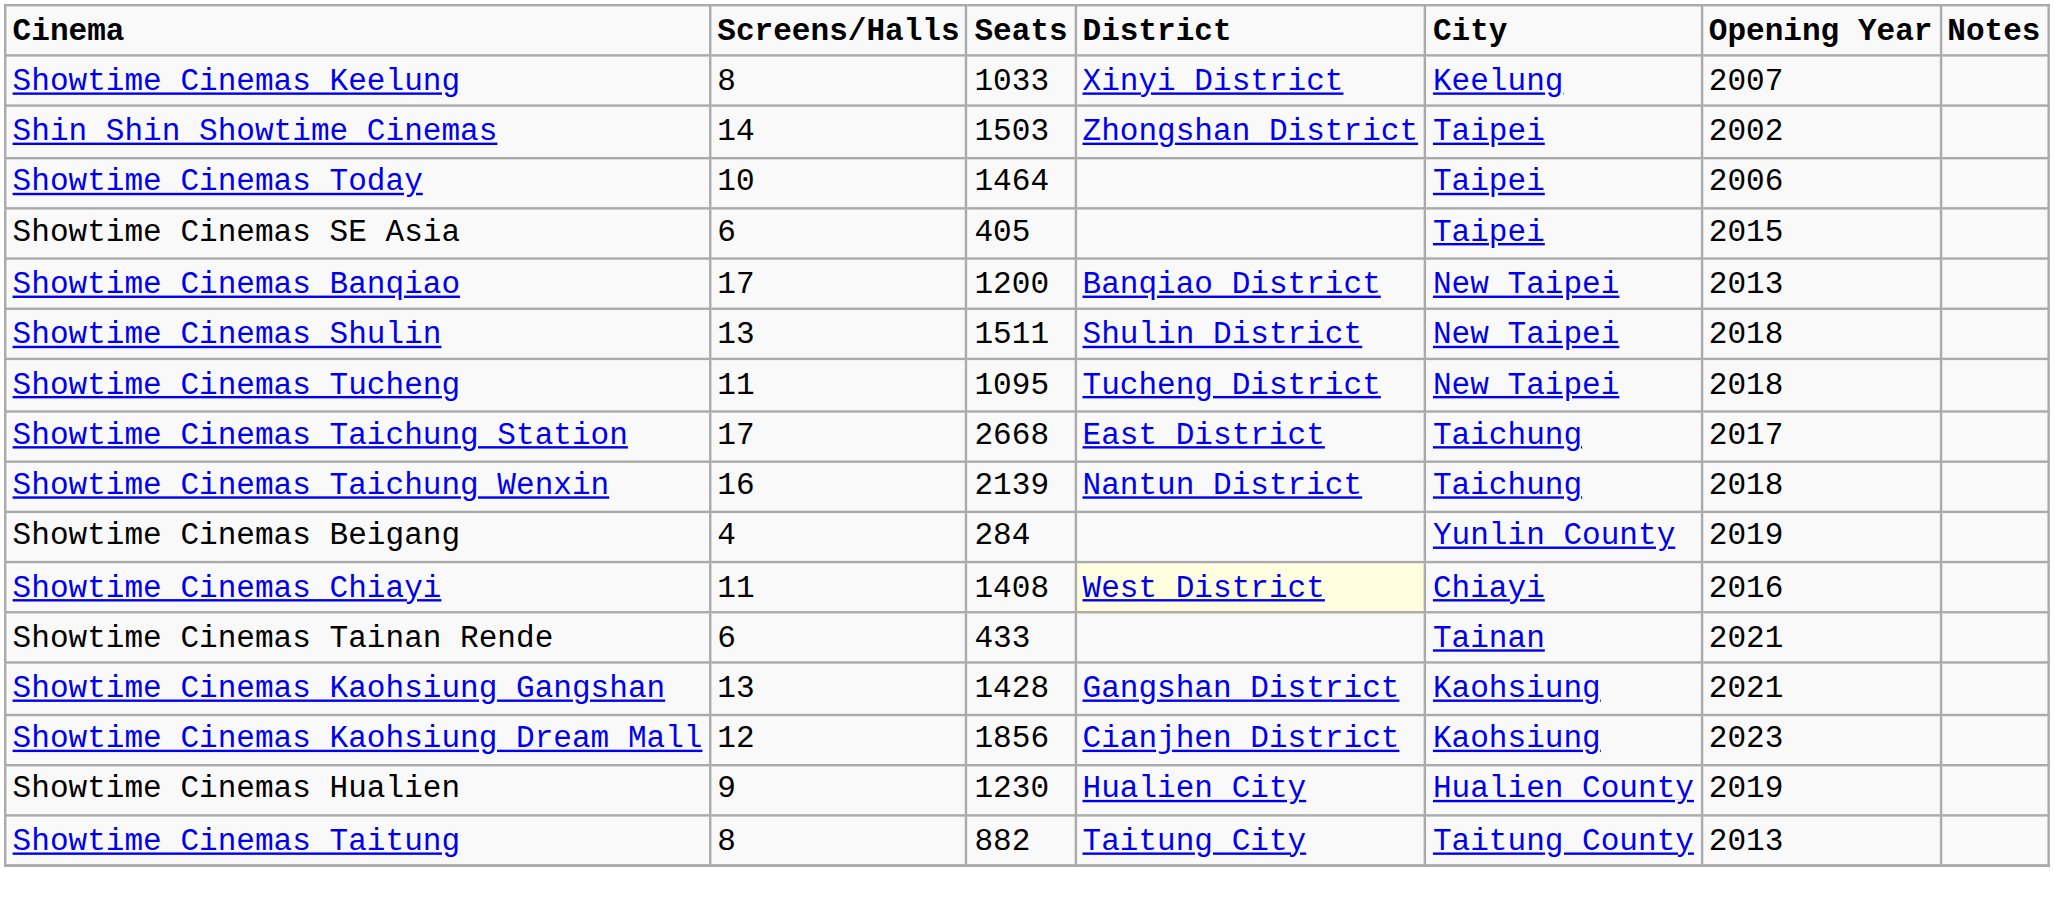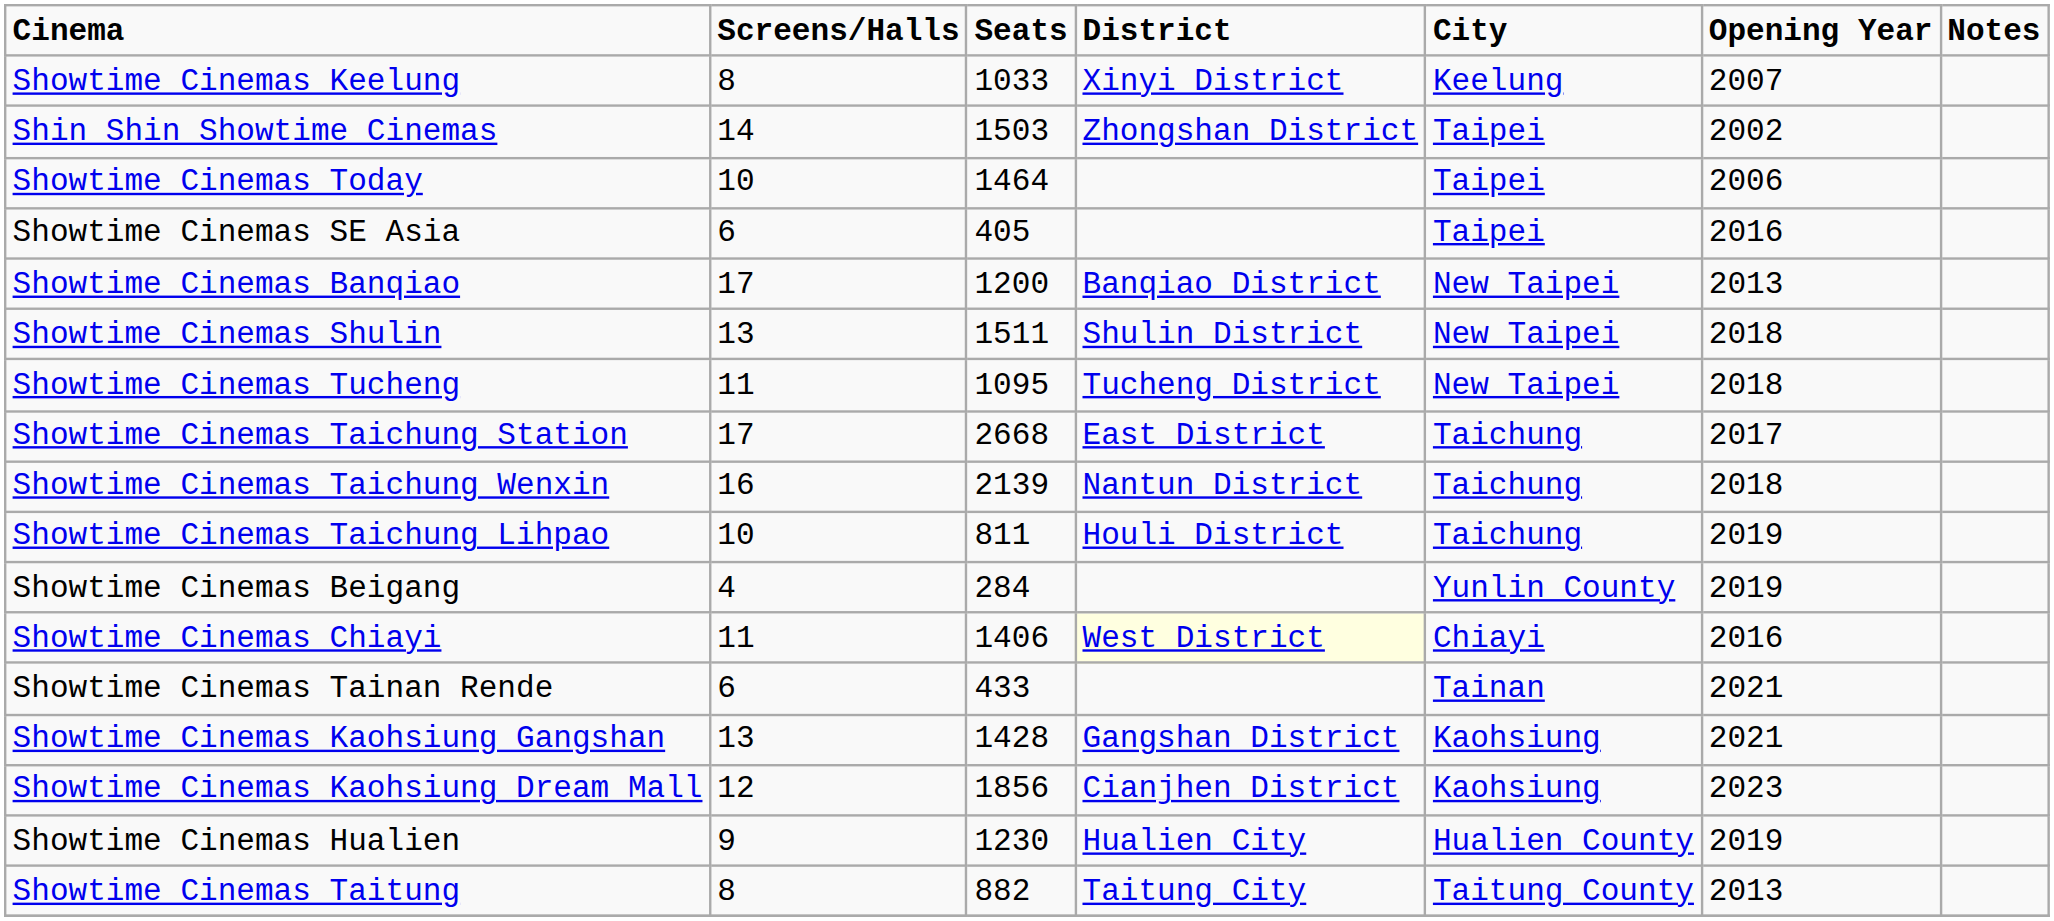 <table class="wikitable sortable" style="text-align:left">
 <tr>
 <td><strong>Cinema</strong></td>
 <td><strong>Screens/Halls</strong></td>
 <td><strong>Seats</strong></td>
 <td><strong>District</strong></td>
 <td><strong>City</strong></td>
 <td><strong>Opening Year</strong></td>
 <td><strong>Notes</strong></td>
 </tr>
 <tr>
 <td><a href='#'>Showtime Cinemas Keelung</a></td>
 <td>8</td>
 <td>1033</td>
 <td><a href='#'>Xinyi District</a></td>
 <td><a href='#'>Keelung</a></td>
 <td>2007</td>
 <td></td>
 </tr>
 <tr>
 <td><a href='#'>Shin Shin Showtime Cinemas</a></td>
 <td>14</td>
 <td>1503</td>
 <td><a href='#'>Zhongshan District</a></td>
 <td><a href='#'>Taipei</a></td>
 <td>2002</td>
 <td></td>
 </tr>
 <tr>
 <td><a href='#'>Showtime Cinemas Today</a></td>
 <td>10</td>
 <td>1464</td>
 <td></td>
 <td><a href='#'>Taipei</a></td>
 <td>2006</td>
 <td></td>
 </tr>
 <tr>
 <td>Showtime Cinemas SE Asia</td>
 <td>6</td>
 <td>405</td>
 <td></td>
 <td><a href='#'>Taipei</a></td>
-<td>2015</td>
+<td>2016</td>
 <td></td>
 </tr>
 <tr>
 <td><a href='#'>Showtime Cinemas Banqiao</a></td>
 <td>17</td>
 <td>1200</td>
 <td><a href='#'>Banqiao District</a></td>
 <td><a href='#'>New Taipei</a></td>
 <td>2013</td>
 <td></td>
 </tr>
 <tr>
 <td><a href='#'>Showtime Cinemas Shulin</a></td>
 <td>13</td>
 <td>1511</td>
 <td><a href='#'>Shulin District</a></td>
 <td><a href='#'>New Taipei</a></td>
 <td>2018</td>
 <td></td>
 </tr>
 <tr>
 <td><a href='#'>Showtime Cinemas Tucheng</a></td>
 <td>11</td>
 <td>1095</td>
 <td><a href='#'>Tucheng District</a></td>
 <td><a href='#'>New Taipei</a></td>
 <td>2018</td>
 <td></td>
 </tr>
 <tr>
 <td><a href='#'>Showtime Cinemas Taichung Station</a></td>
 <td>17</td>
 <td>2668</td>
 <td><a href='#'>East District</a></td>
 <td><a href='#'>Taichung</a></td>
 <td>2017</td>
 <td></td>
 </tr>
 <tr>
 <td><a href='#'>Showtime Cinemas Taichung Wenxin</a></td>
 <td>16</td>
 <td>2139</td>
 <td><a href='#'>Nantun District</a></td>
 <td><a href='#'>Taichung</a></td>
 <td>2018</td>
 <td></td>
 </tr>
 <tr>
+<td><a href='#'>Showtime Cinemas Taichung Lihpao</a></td>
+<td>10</td>
+<td>811</td>
+<td><a href='#'>Houli District</a></td>
+<td><a href='#'>Taichung</a></td>
+<td>2019</td>
+<td></td>
+</tr>
+<tr>
 <td>Showtime Cinemas Beigang</td>
 <td>4</td>
 <td>284</td>
 <td></td>
 <td><a href='#'>Yunlin County</a></td>
 <td>2019</td>
 <td></td>
 </tr>
 <tr>
 <td><a href='#'>Showtime Cinemas Chiayi</a></td>
 <td>11</td>
-<td>1408</td>
+<td>1406</td>
 <td style="background: lightyellow;"><a href='#'>West District</a></td>
 <td><a href='#'>Chiayi</a></td>
 <td>2016</td>
 <td></td>
 </tr>
 <tr>
 <td>Showtime Cinemas Tainan Rende</td>
 <td>6</td>
 <td>433</td>
 <td></td>
 <td><a href='#'>Tainan</a></td>
 <td>2021</td>
 <td></td>
 </tr>
 <tr>
 <td><a href='#'>Showtime Cinemas Kaohsiung Gangshan</a></td>
 <td>13</td>
 <td>1428</td>
 <td><a href='#'>Gangshan District</a></td>
 <td><a href='#'>Kaohsiung</a></td>
 <td>2021</td>
 <td></td>
 </tr>
 <tr>
 <td><a href='#'>Showtime Cinemas Kaohsiung Dream Mall</a></td>
 <td>12</td>
 <td>1856</td>
 <td><a href='#'>Cianjhen District</a></td>
 <td><a href='#'>Kaohsiung</a></td>
 <td>2023</td>
 <td></td>
 </tr>
 <tr>
 <td>Showtime Cinemas Hualien</td>
 <td>9</td>
 <td>1230</td>
 <td><a href='#'>Hualien City</a></td>
 <td><a href='#'>Hualien County</a></td>
 <td>2019</td>
 <td></td>
 </tr>
 <tr>
 <td><a href='#'>Showtime Cinemas Taitung</a></td>
 <td>8</td>
 <td>882</td>
 <td><a href='#'>Taitung City</a></td>
 <td><a href='#'>Taitung County</a></td>
 <td>2013</td>
 <td></td>
 </tr>
 <tr>
 </tr>
 </table>
